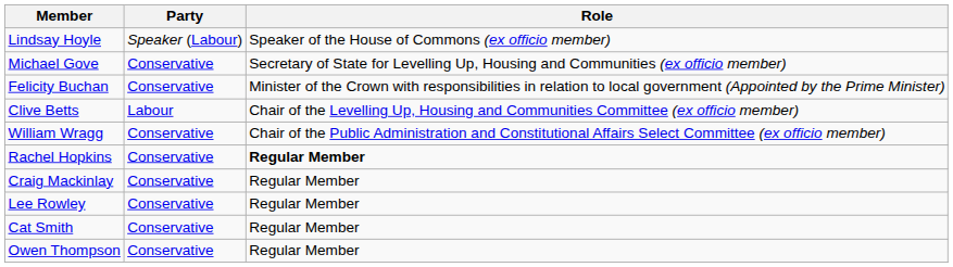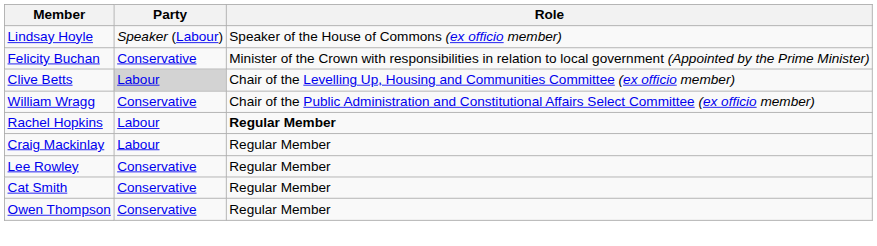 <table class="wikitable">
 <tr>
 <th>Member</th>
 <th>Party</th>
 <th>Role</th>
 </tr>
 <tr>
 <td><a href='#'>Lindsay Hoyle</a></td>
 <td><em>Speaker</em> (<a href='#'>Labour</a>)</td>
 <td>Speaker of the House of Commons <em>(<a href='#'>ex officio</a> member)</em></td>
 </tr>
 <tr>
-<td><a href='#'>Michael Gove</a></td>
-<td><a href='#'>Conservative</a></td>
-<td>Secretary of State for Levelling Up, Housing and Communities <em>(<a href='#'>ex officio</a> member)</em></td>
-</tr>
-<tr>
 <td><a href='#'>Felicity Buchan</a></td>
 <td><a href='#'>Conservative</a></td>
 <td>Minister of the Crown with responsibilities in relation to local government <em>(Appointed by the Prime Minister)</em></td>
 </tr>
 <tr>
 <td><a href='#'>Clive Betts</a></td>
-<td><a href='#'>Labour</a></td>
+<td style="background: lightgrey;"><a href='#'>Labour</a></td>
 <td>Chair of the <a href='#'>Levelling Up, Housing and Communities Committee</a> <em>(<a href='#'>ex officio</a> member)</em></td>
 </tr>
 <tr>
 <td><a href='#'>William Wragg</a></td>
 <td><a href='#'>Conservative</a></td>
 <td>Chair of the <a href='#'>Public Administration and Constitutional Affairs Select Committee</a> <em>(<a href='#'>ex officio</a> member)</em></td>
 </tr>
 <tr>
 <td><a href='#'>Rachel Hopkins</a></td>
-<td><a href='#'>Conservative</a></td>
+<td><a href='#'>Labour</a></td>
 <td><strong>Regular Member</strong></td>
 </tr>
 <tr>
 <td><a href='#'>Craig Mackinlay</a></td>
-<td><a href='#'>Conservative</a></td>
+<td><a href='#'>Labour</a></td>
 <td>Regular Member</td>
 </tr>
 <tr>
 <td><a href='#'>Lee Rowley</a></td>
 <td><a href='#'>Conservative</a></td>
 <td>Regular Member</td>
 </tr>
 <tr>
 <td><a href='#'>Cat Smith</a></td>
 <td><a href='#'>Conservative</a></td>
 <td>Regular Member</td>
 </tr>
 <tr>
 <td><a href='#'>Owen Thompson</a></td>
 <td><a href='#'>Conservative</a></td>
 <td>Regular Member</td>
 </tr>
 </table>
